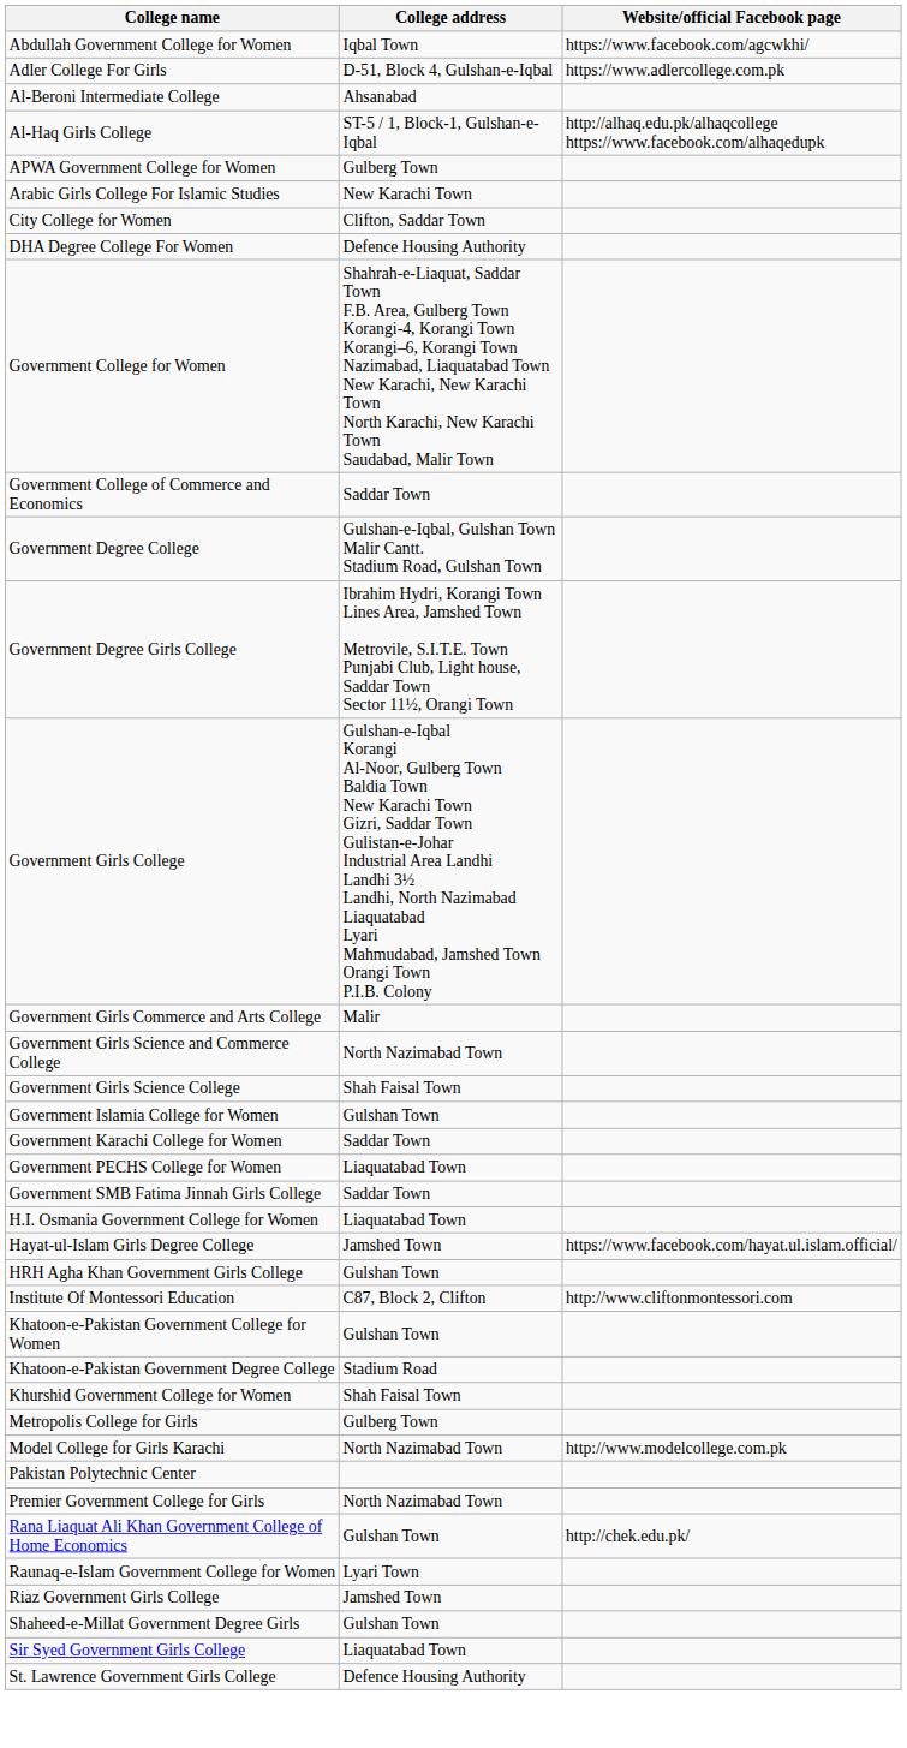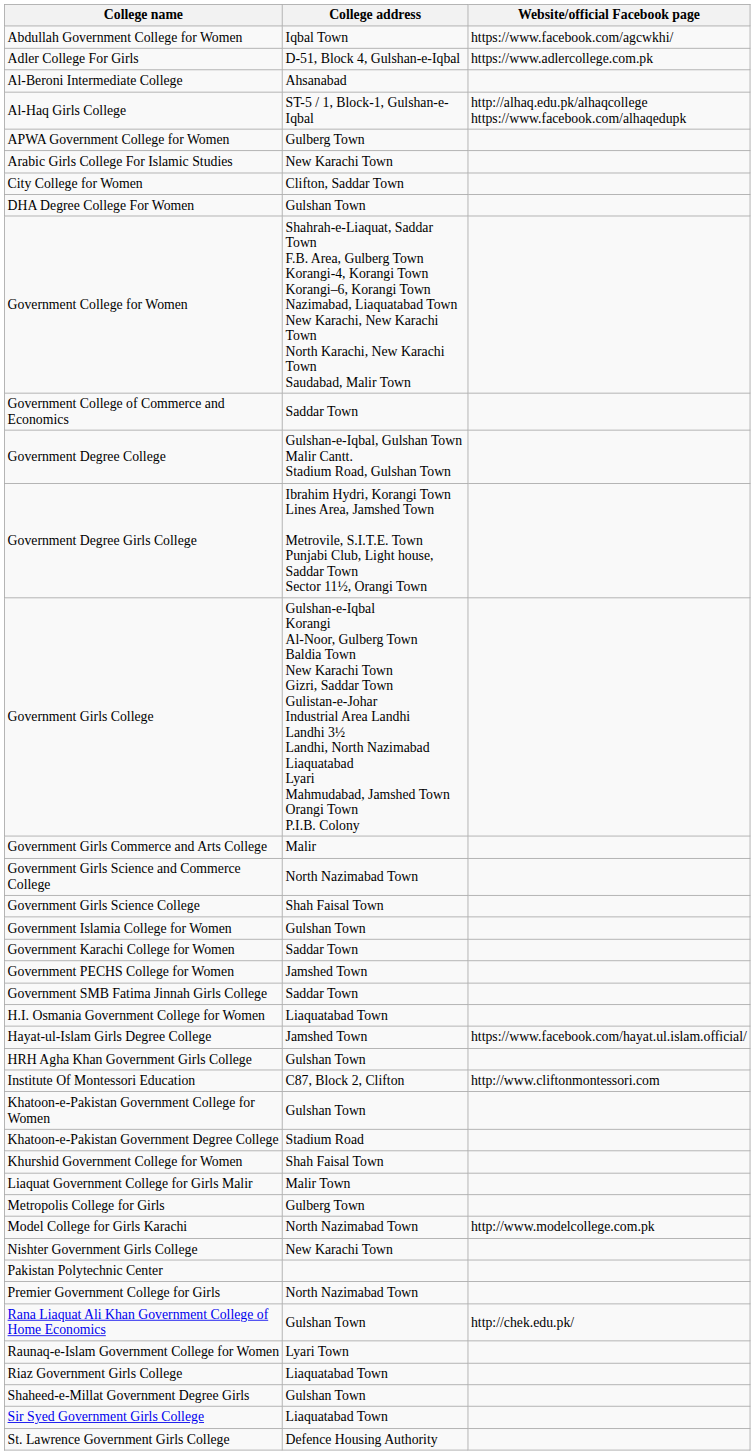 <table class="wikitable">
 <tr>
 <th>College name</th>
 <th>College address</th>
 <th>Website/official Facebook page</th>
 </tr>
 <tr>
 <td>Abdullah Government College for Women</td>
 <td>Iqbal Town</td>
 <td>https://www.facebook.com/agcwkhi/</td>
 </tr>
 <tr>
 <td>Adler College For Girls</td>
 <td>D-51, Block 4, Gulshan-e-Iqbal</td>
 <td>https://www.adlercollege.com.pk</td>
 </tr>
 <tr>
 <td>Al-Beroni Intermediate College</td>
 <td>Ahsanabad</td>
 <td></td>
 </tr>
 <tr>
 <td>Al-Haq Girls College</td>
 <td>ST-5 / 1, Block-1, Gulshan-e-Iqbal</td>
 <td>http://alhaq.edu.pk/alhaqcollege<br>https://www.facebook.com/alhaqedupk</td>
 </tr>
 <tr>
 <td>APWA Government College for Women</td>
 <td>Gulberg Town</td>
 <td></td>
 </tr>
 <tr>
 <td>Arabic Girls College For Islamic Studies</td>
 <td>New Karachi Town</td>
 <td></td>
 </tr>
 <tr>
 <td>City College for Women</td>
 <td>Clifton, Saddar Town</td>
 <td></td>
 </tr>
 <tr>
 <td>DHA Degree College For Women</td>
-<td>Defence Housing Authority</td>
+<td>Gulshan Town</td>
 <td></td>
 </tr>
 <tr>
 <td>Government College for Women</td>
 <td>Shahrah-e-Liaquat, Saddar Town<br>F.B. Area, Gulberg Town<br>Korangi-4, Korangi Town<br>Korangi–6, Korangi Town<br>Nazimabad, Liaquatabad Town<br>New Karachi, New Karachi Town<br>North Karachi, New Karachi Town<br>Saudabad, Malir Town</td>
 <td></td>
 </tr>
 <tr>
 <td>Government College of Commerce and Economics</td>
 <td>Saddar Town</td>
 <td></td>
 </tr>
 <tr>
 <td>Government Degree College</td>
 <td>Gulshan-e-Iqbal, Gulshan Town<br>Malir Cantt.<br>Stadium Road, Gulshan Town</td>
 <td></td>
 </tr>
 <tr>
 <td>Government Degree Girls College</td>
 <td>Ibrahim Hydri, Korangi Town<br>Lines Area, Jamshed Town<br><br>Metrovile, S.I.T.E. Town<br>Punjabi Club, Light house, Saddar Town<br>Sector 11½, Orangi Town</td>
 <td></td>
 </tr>
 <tr>
 <td>Government Girls College</td>
 <td>Gulshan-e-Iqbal<br>Korangi<br>Al-Noor, Gulberg Town<br>Baldia Town<br>New Karachi Town<br>Gizri, Saddar Town<br>Gulistan-e-Johar<br>Industrial Area Landhi<br>Landhi 3½<br>Landhi, North Nazimabad<br>Liaquatabad<br>Lyari<br>Mahmudabad, Jamshed Town<br>Orangi Town<br>P.I.B. Colony</td>
 <td></td>
 </tr>
 <tr>
 <td>Government Girls Commerce and Arts College</td>
 <td>Malir</td>
 <td></td>
 </tr>
 <tr>
 <td>Government Girls Science and Commerce College</td>
 <td>North Nazimabad Town</td>
 <td></td>
 </tr>
 <tr>
 <td>Government Girls Science College</td>
 <td>Shah Faisal Town</td>
 <td></td>
 </tr>
 <tr>
 <td>Government Islamia College for Women</td>
 <td>Gulshan Town</td>
 <td></td>
 </tr>
 <tr>
 <td>Government Karachi College for Women</td>
 <td>Saddar Town</td>
 <td></td>
 </tr>
 <tr>
 <td>Government PECHS College for Women</td>
-<td>Liaquatabad Town</td>
+<td>Jamshed Town</td>
 <td></td>
 </tr>
 <tr>
 <td>Government SMB Fatima Jinnah Girls College</td>
 <td>Saddar Town</td>
 <td></td>
 </tr>
 <tr>
 <td>H.I. Osmania Government College for Women</td>
 <td>Liaquatabad Town</td>
 <td></td>
 </tr>
 <tr>
 <td>Hayat-ul-Islam Girls Degree College</td>
 <td>Jamshed Town</td>
 <td>https://www.facebook.com/hayat.ul.islam.official/</td>
 </tr>
 <tr>
 <td>HRH Agha Khan Government Girls College</td>
 <td>Gulshan Town</td>
 <td></td>
 </tr>
 <tr>
 <td>Institute Of Montessori Education</td>
 <td>C87, Block 2, Clifton</td>
 <td>http://www.cliftonmontessori.com</td>
 </tr>
 <tr>
 <td>Khatoon-e-Pakistan Government College for Women</td>
 <td>Gulshan Town</td>
 <td></td>
 </tr>
 <tr>
 <td>Khatoon-e-Pakistan Government Degree College</td>
 <td>Stadium Road</td>
 <td></td>
 </tr>
 <tr>
 <td>Khurshid Government College for Women</td>
 <td>Shah Faisal Town</td>
 <td></td>
 </tr>
 <tr>
+<td>Liaquat Government College for Girls Malir</td>
+<td>Malir Town</td>
+<td></td>
+</tr>
+<tr>
 <td>Metropolis College for Girls</td>
 <td>Gulberg Town</td>
 <td></td>
 </tr>
 <tr>
 <td>Model College for Girls Karachi</td>
 <td>North Nazimabad Town</td>
 <td>http://www.modelcollege.com.pk</td>
+</tr>
+<tr>
+<td>Nishter Government Girls College</td>
+<td>New Karachi Town</td>
+<td></td>
 </tr>
 <tr>
 <td>Pakistan Polytechnic Center</td>
 <td></td>
 <td></td>
 </tr>
 <tr>
 <td>Premier Government College  for Girls</td>
 <td>North Nazimabad Town</td>
 <td></td>
 </tr>
 <tr>
 <td><a href='#'>Rana Liaquat Ali Khan Government College of Home Economics</a></td>
 <td>Gulshan Town</td>
 <td>http://chek.edu.pk/</td>
 </tr>
 <tr>
 <td>Raunaq-e-Islam Government College for Women</td>
 <td>Lyari Town</td>
 <td></td>
 </tr>
 <tr>
 <td>Riaz Government Girls College</td>
-<td>Jamshed Town</td>
+<td>Liaquatabad Town</td>
 <td></td>
 </tr>
 <tr>
 <td>Shaheed-e-Millat Government Degree Girls</td>
 <td>Gulshan Town</td>
 <td></td>
 </tr>
 <tr>
 <td><a href='#'>Sir Syed Government Girls College</a></td>
 <td>Liaquatabad Town</td>
 <td></td>
 </tr>
 <tr>
 <td>St. Lawrence Government Girls College</td>
 <td>Defence Housing Authority</td>
 <td></td>
 </tr>
 </table>
